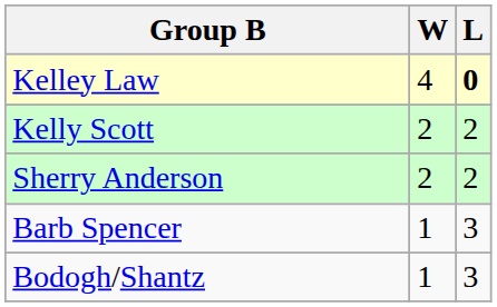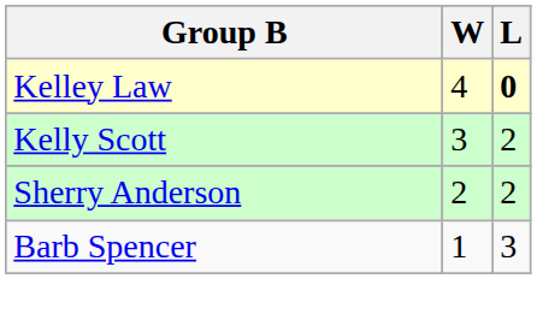 <table class="wikitable">
 <tr>
 <th width=200>Group B</th>
 <th>W</th>
 <th>L</th>
 </tr>
 <tr bgcolor=#ffffcc>
 <td> <a href='#'>Kelley Law</a></td>
 <td>4</td>
 <td><strong>0</strong></td>
 </tr>
 <tr bgcolor=#ccffcc>
 <td> <a href='#'>Kelly Scott</a></td>
-<td>2</td>
+<td>3</td>
 <td>2</td>
 </tr>
 <tr bgcolor=#ccffcc>
 <td> <a href='#'>Sherry Anderson</a></td>
 <td>2</td>
 <td>2</td>
 </tr>
 <tr>
 <td> <a href='#'>Barb Spencer</a></td>
 <td>1</td>
 <td>3</td>
 </tr>
-<tr>
-<td> <a href='#'>Bodogh</a>/<a href='#'>Shantz</a></td>
-<td>1</td>
-<td>3</td>
-</tr>
 </table>
